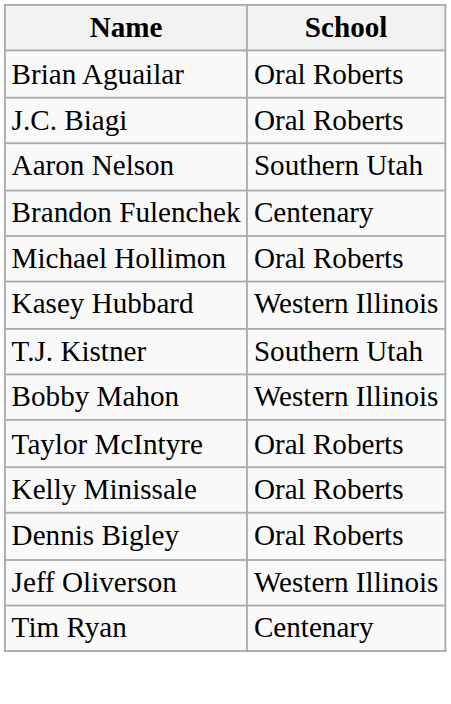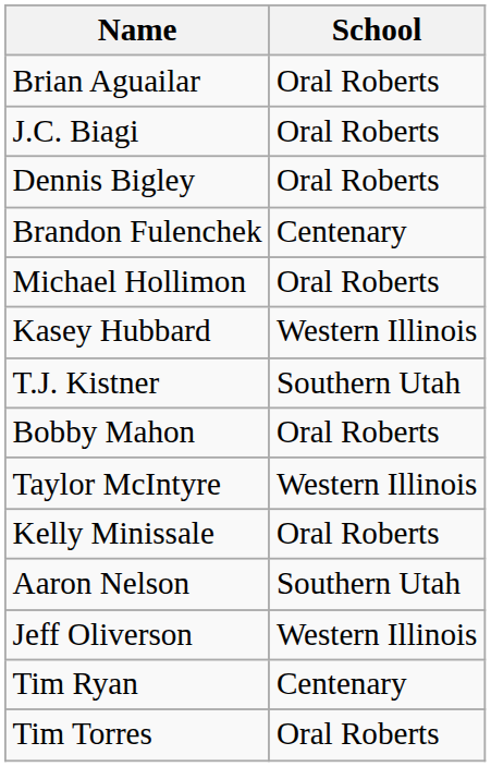 <table class=wikitable>
 <tr>
 <th>Name</th>
 <th>School</th>
 </tr>
 <tr>
 <td>Brian Aguailar</td>
 <td>Oral Roberts</td>
 </tr>
 <tr>
 <td>J.C. Biagi</td>
 <td>Oral Roberts</td>
 </tr>
 <tr>
-<td>Aaron Nelson</td>
-<td>Southern Utah</td>
+<td>Dennis Bigley</td>
+<td>Oral Roberts</td>
 </tr>
 <tr>
 <td>Brandon Fulenchek</td>
 <td>Centenary</td>
 </tr>
 <tr>
 <td>Michael Hollimon</td>
 <td>Oral Roberts</td>
 </tr>
 <tr>
 <td>Kasey Hubbard</td>
 <td>Western Illinois</td>
 </tr>
 <tr>
 <td>T.J. Kistner</td>
 <td>Southern Utah</td>
 </tr>
 <tr>
 <td>Bobby Mahon</td>
-<td>Western Illinois</td>
+<td>Oral Roberts</td>
 </tr>
 <tr>
 <td>Taylor McIntyre</td>
-<td>Oral Roberts</td>
+<td>Western Illinois</td>
 </tr>
 <tr>
 <td>Kelly Minissale</td>
 <td>Oral Roberts</td>
 </tr>
 <tr>
-<td>Dennis Bigley</td>
-<td>Oral Roberts</td>
+<td>Aaron Nelson</td>
+<td>Southern Utah</td>
 </tr>
 <tr>
 <td>Jeff Oliverson</td>
 <td>Western Illinois</td>
 </tr>
 <tr>
 <td>Tim Ryan</td>
 <td>Centenary</td>
 </tr>
+<tr>
+<td>Tim Torres</td>
+<td>Oral Roberts</td>
+</tr>
 </table>
